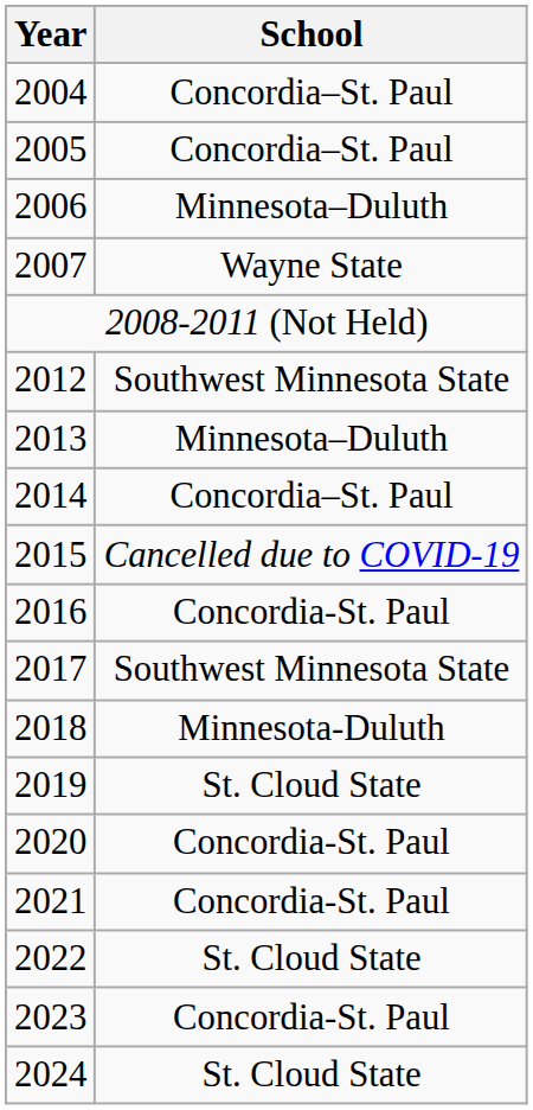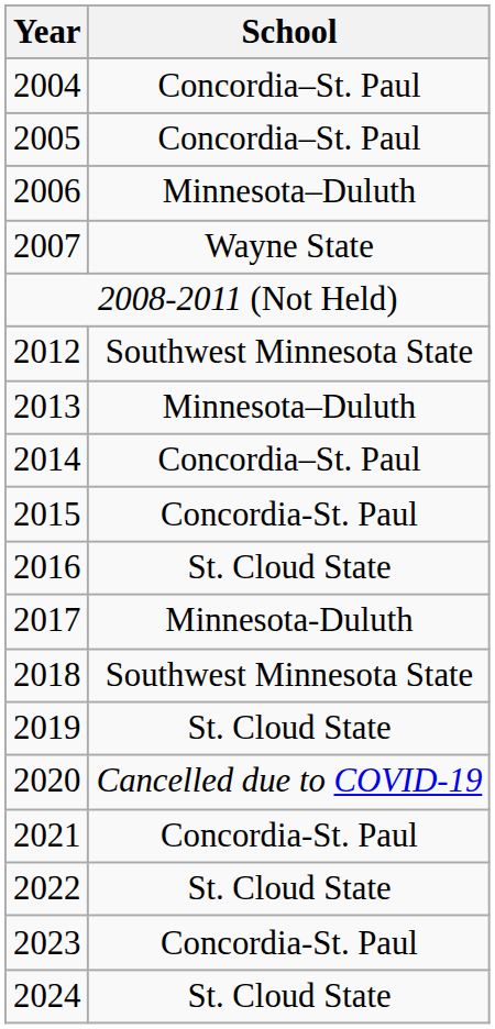 <table class="wikitable" style="text-align:center">
 <tr>
 <th>Year</th>
 <th>School</th>
 </tr>
 <tr>
 <td>2004</td>
 <td>Concordia–St. Paul</td>
 </tr>
 <tr>
 <td>2005</td>
 <td>Concordia–St. Paul</td>
 </tr>
 <tr>
 <td>2006</td>
 <td>Minnesota–Duluth</td>
 </tr>
 <tr>
 <td>2007</td>
 <td>Wayne State</td>
 </tr>
 <tr>
 <td colspan=2><em>2008-2011</em> (Not Held)</td>
 </tr>
 <tr>
 <td>2012</td>
 <td>Southwest Minnesota State</td>
 </tr>
 <tr>
 <td>2013</td>
 <td>Minnesota–Duluth</td>
 </tr>
 <tr>
 <td>2014</td>
 <td>Concordia–St. Paul</td>
 </tr>
 <tr>
 <td>2015</td>
-<td><em>Cancelled due to <a href='#'>COVID-19</a></em></td>
+<td>Concordia-St. Paul</td>
 </tr>
 <tr>
 <td>2016</td>
-<td>Concordia-St. Paul</td>
+<td>St. Cloud State</td>
 </tr>
 <tr>
 <td>2017</td>
-<td>Southwest Minnesota State</td>
+<td>Minnesota-Duluth</td>
 </tr>
 <tr>
 <td>2018</td>
-<td>Minnesota-Duluth</td>
+<td>Southwest Minnesota State</td>
 </tr>
 <tr>
 <td>2019</td>
 <td>St. Cloud State</td>
 </tr>
 <tr>
 <td>2020</td>
-<td>Concordia-St. Paul</td>
+<td><em>Cancelled due to <a href='#'>COVID-19</a></em></td>
 </tr>
 <tr>
 <td>2021</td>
 <td>Concordia-St. Paul</td>
 </tr>
 <tr>
 <td>2022</td>
 <td>St. Cloud State</td>
 </tr>
 <tr>
 <td>2023</td>
 <td>Concordia-St. Paul</td>
 </tr>
 <tr>
 <td>2024</td>
 <td>St. Cloud State</td>
 </tr>
 </table>
